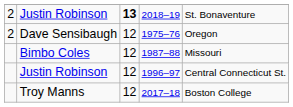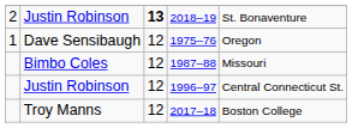 <table class="wikitable">
 <tr>
 </tr>
 <tr>
 <td>2</td>
 <td><a href='#'>Justin Robinson</a></td>
 <td><strong>13</strong></td>
 <td style="font-size:80%;"><a href='#'>2018–19</a></td>
 <td style="font-size:80%;">St. Bonaventure</td>
 </tr>
 <tr>
-<td>2</td>
+<td>1</td>
 <td>Dave Sensibaugh</td>
 <td>12</td>
 <td style="font-size:80%;"><a href='#'>1975–76</a></td>
 <td style="font-size:80%;">Oregon</td>
 </tr>
 <tr>
 <td></td>
 <td><a href='#'>Bimbo Coles</a></td>
 <td>12</td>
 <td style="font-size:80%;"><a href='#'>1987–88</a></td>
 <td style="font-size:80%;">Missouri</td>
 </tr>
 <tr>
 <td></td>
 <td><a href='#'>Justin Robinson</a></td>
 <td>12</td>
 <td style="font-size:80%;"><a href='#'>1996–97</a></td>
 <td style="font-size:80%;">Central Connecticut St.</td>
 </tr>
 <tr>
 <td></td>
 <td>Troy Manns</td>
 <td>12</td>
 <td style="font-size:80%;"><a href='#'>2017–18</a></td>
 <td style="font-size:80%;">Boston College</td>
 </tr>
 </table>
